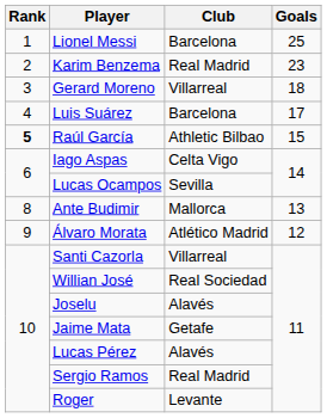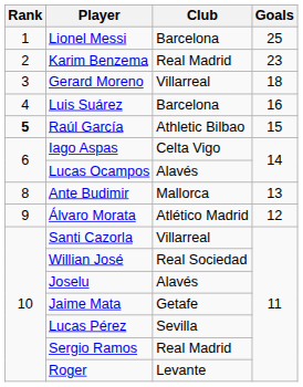 <table class="wikitable" style="text-align:center">
 <tr>
 <th>Rank</th>
 <th>Player</th>
 <th>Club</th>
 <th>Goals</th>
 </tr>
 <tr>
 <td>1</td>
 <td align=left> <a href='#'>Lionel Messi</a></td>
 <td align=left>Barcelona</td>
 <td>25</td>
 </tr>
 <tr>
 <td>2</td>
 <td align=left> <a href='#'>Karim Benzema</a></td>
 <td align=left>Real Madrid</td>
 <td>23</td>
 </tr>
 <tr>
 <td>3</td>
 <td align="left"> <a href='#'>Gerard Moreno</a></td>
 <td align="left">Villarreal</td>
 <td>18</td>
 </tr>
 <tr>
 <td>4</td>
 <td align=left> <a href='#'>Luis Suárez</a></td>
 <td align=left>Barcelona</td>
-<td>17</td>
+<td>16</td>
 </tr>
 <tr>
 <td><strong>5</strong></td>
 <td align=left> <a href='#'>Raúl García</a></td>
 <td align=left>Athletic Bilbao</td>
 <td>15</td>
 </tr>
 <tr>
 <td rowspan=2>6</td>
 <td align=left> <a href='#'>Iago Aspas</a></td>
 <td align=left>Celta Vigo</td>
 <td rowspan=2>14</td>
 </tr>
 <tr>
 <td align=left> <a href='#'>Lucas Ocampos</a></td>
-<td align=left>Sevilla</td>
+<td align=left>Alavés</td>
 </tr>
 <tr>
 <td>8</td>
 <td align=left> <a href='#'>Ante Budimir</a></td>
 <td align=left>Mallorca</td>
 <td>13</td>
 </tr>
 <tr>
 <td>9</td>
 <td align=left> <a href='#'>Álvaro Morata</a></td>
 <td align=left>Atlético Madrid</td>
 <td>12</td>
 </tr>
 <tr>
 <td rowspan=7>10</td>
 <td align=left> <a href='#'>Santi Cazorla</a></td>
 <td align=left>Villarreal</td>
 <td rowspan=7>11</td>
 </tr>
 <tr>
 <td align=left> <a href='#'>Willian José</a></td>
 <td align=left>Real Sociedad</td>
 </tr>
 <tr>
 <td align=left> <a href='#'>Joselu</a></td>
 <td align=left>Alavés</td>
 </tr>
 <tr>
 <td align=left> <a href='#'>Jaime Mata</a></td>
 <td align=left>Getafe</td>
 </tr>
 <tr>
 <td align=left> <a href='#'>Lucas Pérez</a></td>
-<td align=left>Alavés</td>
+<td align=left>Sevilla</td>
 </tr>
 <tr>
 <td align=left> <a href='#'>Sergio Ramos</a></td>
 <td align=left>Real Madrid</td>
 </tr>
 <tr>
 <td align=left> <a href='#'>Roger</a></td>
 <td align=left>Levante</td>
 </tr>
 </table>
